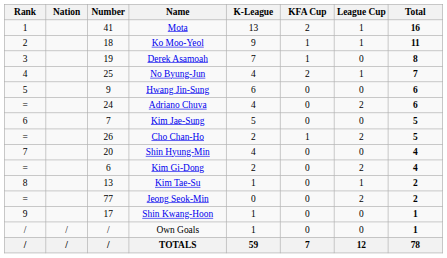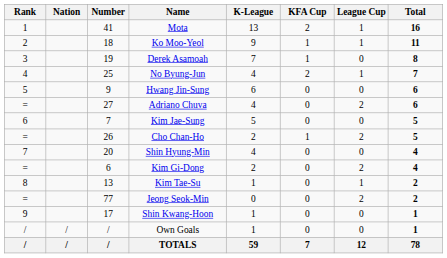 <table class="wikitable" style="font-size: 95%; text-align: center;">
 <tr>
 <th width=60>Rank</th>
 <th width=60>Nation</th>
 <th width=60>Number</th>
 <th width=150>Name</th>
 <th width=80>K-League</th>
 <th width=80>KFA Cup</th>
 <th width=80>League Cup</th>
 <th width=80>Total</th>
 </tr>
 <tr>
 <td>1</td>
 <td></td>
 <td>41</td>
 <td><a href='#'>Mota</a></td>
 <td>13</td>
 <td>2</td>
 <td>1</td>
 <td><strong>16</strong></td>
 </tr>
 <tr>
 <td>2</td>
 <td></td>
 <td>18</td>
 <td><a href='#'>Ko Moo-Yeol</a></td>
 <td>9</td>
 <td>1</td>
 <td>1</td>
 <td><strong>11</strong></td>
 </tr>
 <tr>
 <td>3</td>
 <td></td>
 <td>19</td>
 <td><a href='#'>Derek Asamoah</a></td>
 <td>7</td>
 <td>1</td>
 <td>0</td>
 <td><strong>8</strong></td>
 </tr>
 <tr>
 <td>4</td>
 <td></td>
 <td>25</td>
 <td><a href='#'>No Byung-Jun</a></td>
 <td>4</td>
 <td>2</td>
 <td>1</td>
 <td><strong>7</strong></td>
 </tr>
 <tr>
 <td>5</td>
 <td></td>
 <td>9</td>
 <td><a href='#'>Hwang Jin-Sung</a></td>
 <td>6</td>
 <td>0</td>
 <td>0</td>
 <td><strong>6</strong></td>
 </tr>
 <tr>
 <td>=</td>
 <td></td>
-<td>24</td>
+<td>27</td>
 <td><a href='#'>Adriano Chuva</a></td>
 <td>4</td>
 <td>0</td>
 <td>2</td>
 <td><strong>6</strong></td>
 </tr>
 <tr>
 <td>6</td>
 <td></td>
 <td>7</td>
 <td><a href='#'>Kim Jae-Sung</a></td>
 <td>5</td>
 <td>0</td>
 <td>0</td>
 <td><strong>5</strong></td>
 </tr>
 <tr>
 <td>=</td>
 <td></td>
 <td>26</td>
 <td><a href='#'>Cho Chan-Ho</a></td>
 <td>2</td>
 <td>1</td>
 <td>2</td>
 <td><strong>5</strong></td>
 </tr>
 <tr>
 <td>7</td>
 <td></td>
 <td>20</td>
 <td><a href='#'>Shin Hyung-Min</a></td>
 <td>4</td>
 <td>0</td>
 <td>0</td>
 <td><strong>4</strong></td>
 </tr>
 <tr>
 <td>=</td>
 <td></td>
 <td>6</td>
 <td><a href='#'>Kim Gi-Dong</a></td>
 <td>2</td>
 <td>0</td>
 <td>2</td>
 <td><strong>4</strong></td>
 </tr>
 <tr>
 <td>8</td>
 <td></td>
 <td>13</td>
 <td><a href='#'>Kim Tae-Su</a></td>
 <td>1</td>
 <td>0</td>
 <td>1</td>
 <td><strong>2</strong></td>
 </tr>
 <tr>
 <td>=</td>
 <td></td>
 <td>77</td>
 <td><a href='#'>Jeong Seok-Min</a></td>
 <td>0</td>
 <td>0</td>
 <td>2</td>
 <td><strong>2</strong></td>
 </tr>
 <tr>
 <td>9</td>
 <td></td>
 <td>17</td>
 <td><a href='#'>Shin Kwang-Hoon</a></td>
 <td>1</td>
 <td>0</td>
 <td>0</td>
 <td><strong>1</strong></td>
 </tr>
 <tr>
 <td>/</td>
 <td>/</td>
 <td>/</td>
 <td>Own Goals</td>
 <td>1</td>
 <td>0</td>
 <td>0</td>
 <td><strong>1</strong></td>
 </tr>
 <tr>
 <th>/</th>
 <th>/</th>
 <th>/</th>
 <th>TOTALS</th>
 <th>59</th>
 <th>7</th>
 <th>12</th>
 <th>78</th>
 </tr>
 </table>
